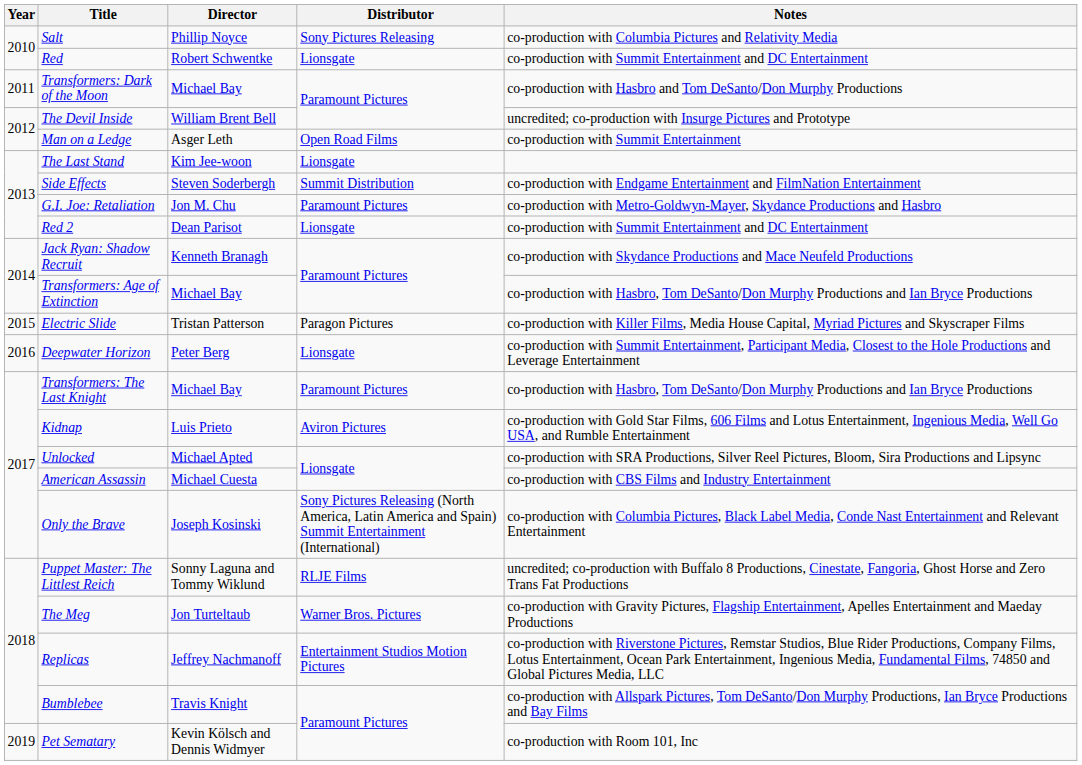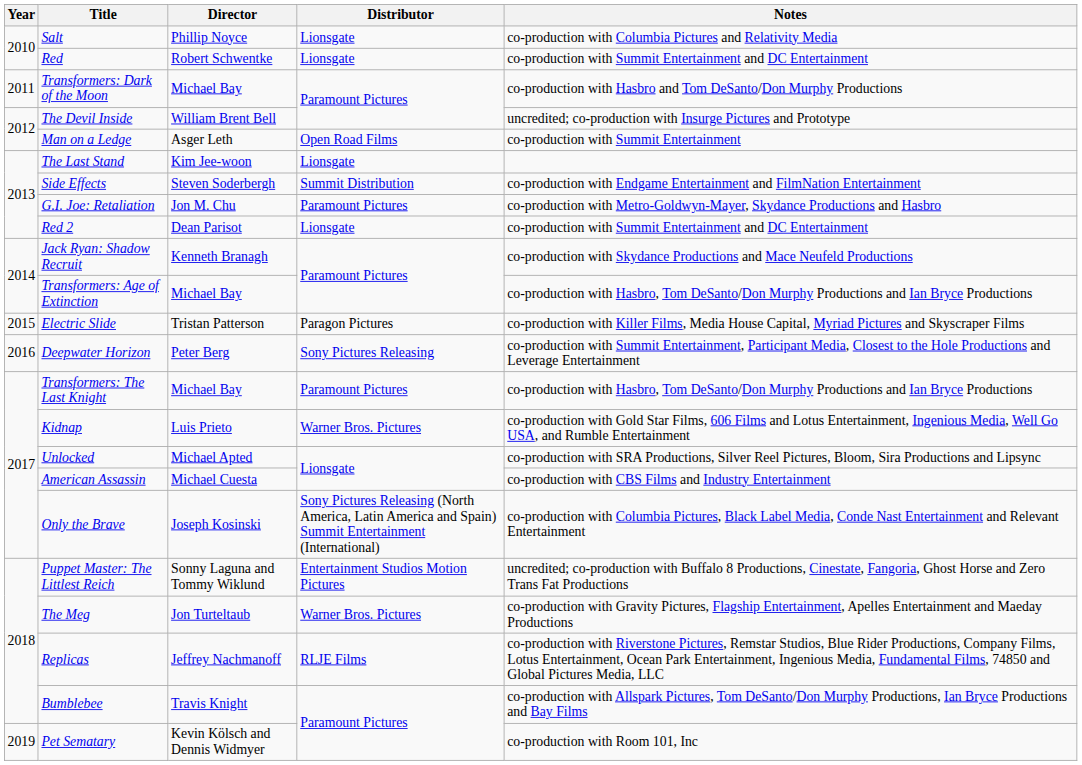 <table class="wikitable sortable">
 <tr>
 <th>Year</th>
 <th>Title</th>
 <th>Director</th>
 <th>Distributor</th>
 <th>Notes</th>
 </tr>
 <tr>
 <td rowspan="2">2010</td>
 <td><em><a href='#'>Salt</a></em></td>
 <td><a href='#'>Phillip Noyce</a></td>
-<td><a href='#'>Sony Pictures Releasing</a></td>
+<td><a href='#'>Lionsgate</a></td>
 <td>co-production with <a href='#'>Columbia Pictures</a> and <a href='#'>Relativity Media</a></td>
 </tr>
 <tr>
 <td><em><a href='#'>Red</a></em></td>
 <td><a href='#'>Robert Schwentke</a></td>
 <td><a href='#'>Lionsgate</a></td>
 <td>co-production with <a href='#'>Summit Entertainment</a> and <a href='#'>DC Entertainment</a></td>
 </tr>
 <tr>
 <td>2011</td>
 <td><em><a href='#'>Transformers: Dark of the Moon</a></em></td>
 <td><a href='#'>Michael Bay</a></td>
 <td rowspan="2"><a href='#'>Paramount Pictures</a></td>
 <td>co-production with <a href='#'>Hasbro</a> and <a href='#'>Tom DeSanto</a>/<a href='#'>Don Murphy</a> Productions</td>
 </tr>
 <tr>
 <td rowspan="2">2012</td>
 <td><em><a href='#'>The Devil Inside</a></em></td>
 <td><a href='#'>William Brent Bell</a></td>
 <td>uncredited; co-production with <a href='#'>Insurge Pictures</a> and Prototype</td>
 </tr>
 <tr>
 <td><em><a href='#'>Man on a Ledge</a></em></td>
 <td>Asger Leth</td>
 <td><a href='#'>Open Road Films</a></td>
 <td>co-production with <a href='#'>Summit Entertainment</a></td>
 </tr>
 <tr>
 <td rowspan="4">2013</td>
 <td><em><a href='#'>The Last Stand</a></em></td>
 <td><a href='#'>Kim Jee-woon</a></td>
 <td><a href='#'>Lionsgate</a></td>
 <td></td>
 </tr>
 <tr>
 <td><em><a href='#'>Side Effects</a></em></td>
 <td><a href='#'>Steven Soderbergh</a></td>
 <td><a href='#'>Summit Distribution</a></td>
 <td>co-production with <a href='#'>Endgame Entertainment</a> and <a href='#'>FilmNation Entertainment</a></td>
 </tr>
 <tr>
 <td><em><a href='#'>G.I. Joe: Retaliation</a></em></td>
 <td><a href='#'>Jon M. Chu</a></td>
 <td><a href='#'>Paramount Pictures</a></td>
 <td>co-production with <a href='#'>Metro-Goldwyn-Mayer</a>, <a href='#'>Skydance Productions</a> and <a href='#'>Hasbro</a></td>
 </tr>
 <tr>
 <td><em><a href='#'>Red 2</a></em></td>
 <td><a href='#'>Dean Parisot</a></td>
 <td><a href='#'>Lionsgate</a></td>
 <td>co-production with <a href='#'>Summit Entertainment</a> and <a href='#'>DC Entertainment</a></td>
 </tr>
 <tr>
 <td rowspan="2">2014</td>
 <td><em><a href='#'>Jack Ryan: Shadow Recruit</a></em></td>
 <td><a href='#'>Kenneth Branagh</a></td>
 <td rowspan="2"><a href='#'>Paramount Pictures</a></td>
 <td>co-production with <a href='#'>Skydance Productions</a> and <a href='#'>Mace Neufeld Productions</a></td>
 </tr>
 <tr>
 <td><em><a href='#'>Transformers: Age of Extinction</a></em></td>
 <td><a href='#'>Michael Bay</a></td>
 <td>co-production with <a href='#'>Hasbro</a>, <a href='#'>Tom DeSanto</a>/<a href='#'>Don Murphy</a> Productions and <a href='#'>Ian Bryce</a> Productions</td>
 </tr>
 <tr>
 <td>2015</td>
 <td><em><a href='#'>Electric Slide</a></em></td>
 <td>Tristan Patterson</td>
 <td>Paragon Pictures</td>
 <td>co-production with <a href='#'>Killer Films</a>, Media House Capital, <a href='#'>Myriad Pictures</a> and Skyscraper Films</td>
 </tr>
 <tr>
 <td>2016</td>
 <td><em><a href='#'>Deepwater Horizon</a></em></td>
 <td><a href='#'>Peter Berg</a></td>
-<td><a href='#'>Lionsgate</a></td>
+<td><a href='#'>Sony Pictures Releasing</a></td>
 <td>co-production with <a href='#'>Summit Entertainment</a>, <a href='#'>Participant Media</a>, <a href='#'>Closest to the Hole Productions</a> and Leverage Entertainment</td>
 </tr>
 <tr>
 <td rowspan="5">2017</td>
 <td><em><a href='#'>Transformers: The Last Knight</a></em></td>
 <td><a href='#'>Michael Bay</a></td>
 <td><a href='#'>Paramount Pictures</a></td>
 <td>co-production with <a href='#'>Hasbro</a>, <a href='#'>Tom DeSanto</a>/<a href='#'>Don Murphy</a> Productions and <a href='#'>Ian Bryce</a> Productions</td>
 </tr>
 <tr>
 <td><em><a href='#'>Kidnap</a></em></td>
 <td><a href='#'>Luis Prieto</a></td>
-<td><a href='#'>Aviron Pictures</a></td>
+<td><a href='#'>Warner Bros. Pictures</a></td>
 <td>co-production with Gold Star Films, <a href='#'>606 Films</a> and Lotus Entertainment, <a href='#'>Ingenious Media</a>, <a href='#'>Well Go USA</a>, and Rumble Entertainment</td>
 </tr>
 <tr>
 <td><em><a href='#'>Unlocked</a></em></td>
 <td><a href='#'>Michael Apted</a></td>
 <td rowspan="2"><a href='#'>Lionsgate</a></td>
 <td>co-production with SRA Productions, Silver Reel Pictures, Bloom, Sira Productions and Lipsync</td>
 </tr>
 <tr>
 <td><em><a href='#'>American Assassin</a></em></td>
 <td><a href='#'>Michael Cuesta</a></td>
 <td>co-production with <a href='#'>CBS Films</a> and <a href='#'>Industry Entertainment</a></td>
 </tr>
 <tr>
 <td><em><a href='#'>Only the Brave</a></em></td>
 <td><a href='#'>Joseph Kosinski</a></td>
 <td><a href='#'>Sony Pictures Releasing</a> (North America, Latin America and Spain)<br><a href='#'>Summit Entertainment</a> (International)</td>
 <td>co-production with <a href='#'>Columbia Pictures</a>, <a href='#'>Black Label Media</a>, <a href='#'>Conde Nast Entertainment</a> and Relevant Entertainment</td>
 </tr>
 <tr>
 <td rowspan="4">2018</td>
 <td><em><a href='#'>Puppet Master: The Littlest Reich</a></em></td>
 <td>Sonny Laguna and Tommy Wiklund</td>
-<td><a href='#'>RLJE Films</a></td>
+<td><a href='#'>Entertainment Studios Motion Pictures</a></td>
 <td>uncredited; co-production with Buffalo 8 Productions, <a href='#'>Cinestate</a>, <a href='#'>Fangoria</a>, Ghost Horse and Zero Trans Fat Productions</td>
 </tr>
 <tr>
 <td><em><a href='#'>The Meg</a></em></td>
 <td><a href='#'>Jon Turteltaub</a></td>
 <td><a href='#'>Warner Bros. Pictures</a></td>
 <td>co-production with Gravity Pictures, <a href='#'>Flagship Entertainment</a>, Apelles Entertainment and Maeday Productions</td>
 </tr>
 <tr>
 <td><em><a href='#'>Replicas</a></em></td>
 <td><a href='#'>Jeffrey Nachmanoff</a></td>
-<td><a href='#'>Entertainment Studios Motion Pictures</a></td>
+<td><a href='#'>RLJE Films</a></td>
 <td>co-production with <a href='#'>Riverstone Pictures</a>, Remstar Studios, Blue Rider Productions, Company Films, Lotus Entertainment, Ocean Park Entertainment, Ingenious Media, <a href='#'>Fundamental Films</a>, 74850 and Global Pictures Media, LLC</td>
 </tr>
 <tr>
 <td><em><a href='#'>Bumblebee</a></em></td>
 <td><a href='#'>Travis Knight</a></td>
 <td rowspan="2"><a href='#'>Paramount Pictures</a></td>
 <td>co-production with <a href='#'>Allspark Pictures</a>, <a href='#'>Tom DeSanto</a>/<a href='#'>Don Murphy</a> Productions, <a href='#'>Ian Bryce</a> Productions and <a href='#'>Bay Films</a></td>
 </tr>
 <tr>
 <td>2019</td>
 <td><em><a href='#'>Pet Sematary</a></em></td>
 <td>Kevin Kölsch and Dennis Widmyer</td>
 <td>co-production with Room 101, Inc</td>
 </tr>
 </table>
